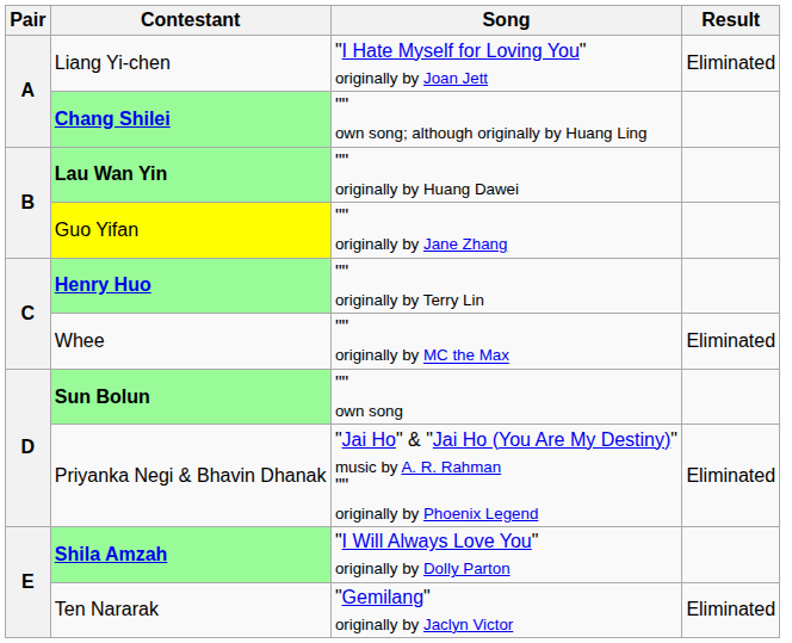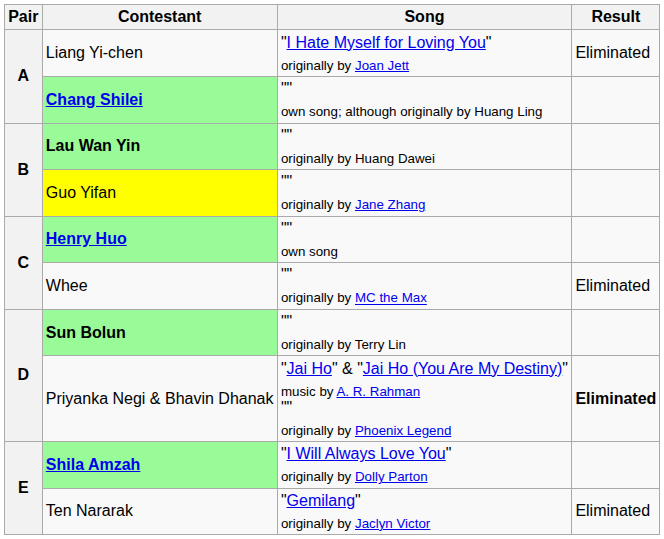 <table class="wikitable">
 <tr>
 <th>Pair</th>
 <th>Contestant</th>
 <th>Song</th>
 <th>Result</th>
 </tr>
 <tr>
 <th rowspan=2>A</th>
 <td> Liang Yi-chen</td>
 <td>"<a href='#'>I Hate Myself for Loving You</a>"<br><sub>originally by <a href='#'>Joan Jett</a></sub></td>
 <td>Eliminated</td>
 </tr>
 <tr>
 <td style="background:palegreen"> <strong><a href='#'>Chang Shilei</a></strong></td>
 <td>""<br><sub>own song; although originally by Huang Ling</sub></td>
 <td></td>
 </tr>
 <tr>
 <th rowspan=2>B</th>
 <td style="background:palegreen"> <strong>Lau Wan Yin</strong></td>
 <td>""<br><sub>originally by Huang Dawei</sub></td>
 <td></td>
 </tr>
 <tr>
 <td style="background:yellow"> Guo Yifan</td>
 <td>""<br><sub>originally by <a href='#'>Jane Zhang</a></sub></td>
 <td></td>
 </tr>
 <tr>
 <th rowspan=2>C</th>
 <td style="background:palegreen"> <strong><a href='#'>Henry Huo</a></strong></td>
-<td>""<br><sub>originally by Terry Lin</sub></td>
+<td>""<br><sub>own song</sub></td>
 <td></td>
 </tr>
 <tr>
 <td> Whee</td>
 <td>""<br><sub>originally by <a href='#'>MC the Max</a></sub></td>
 <td>Eliminated</td>
 </tr>
 <tr>
 <th rowspan=2>D</th>
 <td style="background:palegreen"> <strong>Sun Bolun</strong></td>
-<td>""<br><sub>own song</sub></td>
+<td>""<br><sub>originally by Terry Lin</sub></td>
 <td></td>
 </tr>
 <tr>
 <td> Priyanka Negi & Bhavin Dhanak</td>
 <td>"<a href='#'>Jai Ho</a>" & "<a href='#'>Jai Ho (You Are My Destiny)</a>"<br><sub>music by <a href='#'>A. R. Rahman</a></sub><br>""<br><sub>originally by <a href='#'>Phoenix Legend</a></sub></td>
-<td>Eliminated</td>
+<td><strong>Eliminated</strong></td>
 </tr>
 <tr>
 <th rowspan=2>E</th>
 <td style="background:palegreen"> <strong><a href='#'>Shila Amzah</a></strong></td>
 <td>"<a href='#'>I Will Always Love You</a>"<br><sub>originally by <a href='#'>Dolly Parton</a></sub></td>
 <td></td>
 </tr>
 <tr>
 <td> Ten Nararak</td>
 <td>"<a href='#'>Gemilang</a>"<br><sub>originally by <a href='#'>Jaclyn Victor</a></sub></td>
 <td>Eliminated</td>
 </tr>
 </table>
